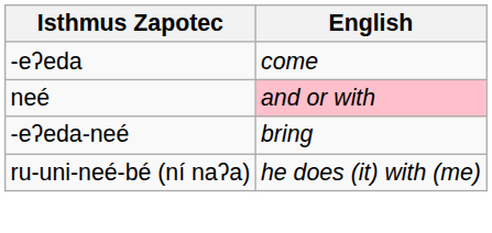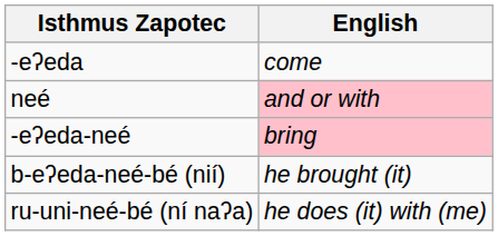 <table class="wikitable">
 <tr>
 <th>Isthmus Zapotec</th>
 <th>English</th>
 </tr>
 <tr>
 <td>-eʔeda</td>
 <td><em>come</em></td>
 </tr>
 <tr>
 <td>neé</td>
 <td style="background: pink;"><em>and or with</em></td>
 </tr>
 <tr>
 <td>-eʔeda-neé</td>
-<td><em>bring</em></td>
+<td style="background: pink;"><em>bring</em></td>
+</tr>
+<tr>
+<td>b-eʔeda-neé-bé (nií)</td>
+<td><em>he brought (it)</em></td>
 </tr>
 <tr>
 <td>ru-uni-neé-bé (ní naʔa)</td>
 <td><em>he does (it) with (me)</em></td>
 </tr>
 </table>
